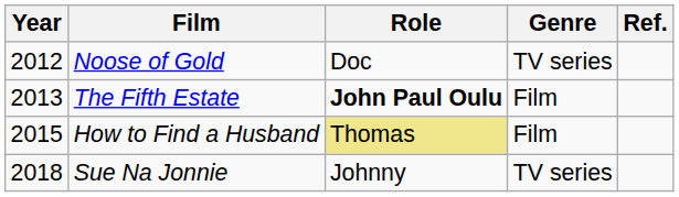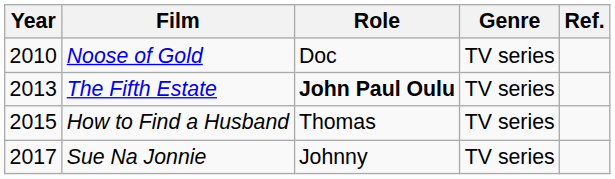 <table class="wikitable">
 <tr>
 <th>Year</th>
 <th>Film</th>
 <th>Role</th>
 <th>Genre</th>
 <th>Ref.</th>
 </tr>
 <tr>
-<td>2012</td>
+<td>2010</td>
 <td><em><a href='#'>Noose of Gold</a></em></td>
 <td>Doc</td>
 <td>TV series</td>
 <td></td>
 </tr>
 <tr>
 <td>2013</td>
 <td><em><a href='#'>The Fifth Estate</a></em></td>
 <td><strong>John Paul Oulu</strong></td>
-<td>Film</td>
+<td>TV series</td>
 <td></td>
 </tr>
 <tr>
 <td>2015</td>
 <td><em>How to Find a Husband</em></td>
-<td style="background: khaki;">Thomas</td>
-<td>Film</td>
+<td>Thomas</td>
+<td>TV series</td>
 <td></td>
 </tr>
 <tr>
-<td>2018</td>
+<td>2017</td>
 <td><em>Sue Na Jonnie</em></td>
 <td>Johnny</td>
 <td>TV series</td>
 <td></td>
 </tr>
 </table>
